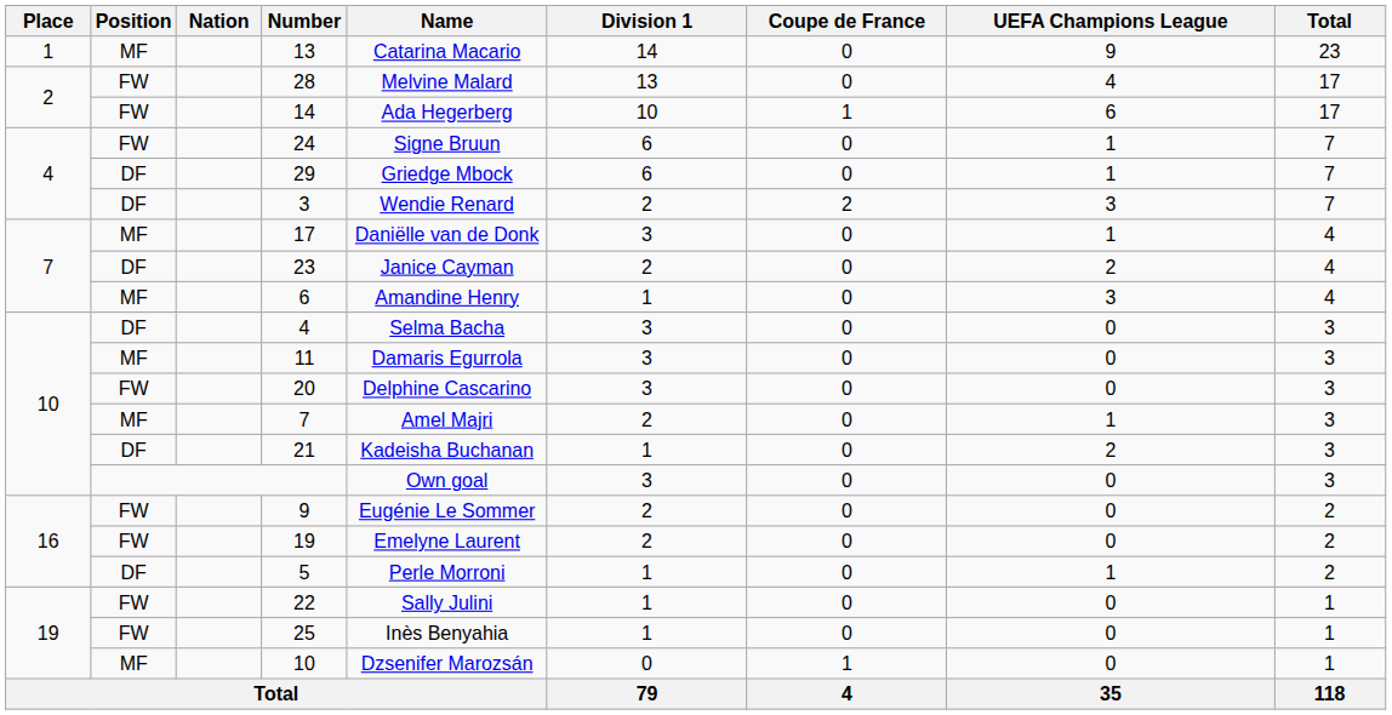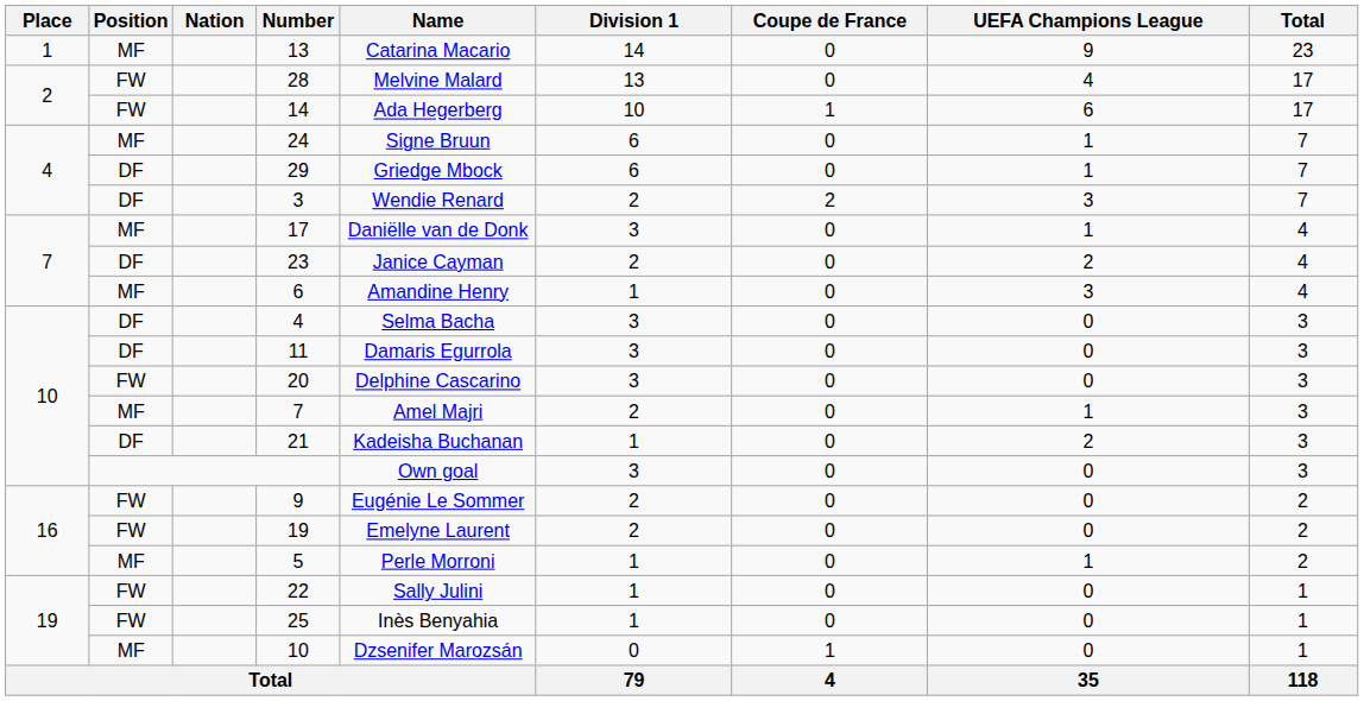 <table class="wikitable" style="font-size: 95%; text-align: center;">
 <tr>
 <th width=60>Place</th>
 <th width=60>Position</th>
 <th width=60>Nation</th>
 <th width=60>Number</th>
 <th width=150>Name</th>
 <th width=150>Division 1</th>
 <th width=150>Coupe de France</th>
 <th width=250>UEFA Champions League</th>
 <th width=80>Total</th>
 </tr>
 <tr>
 <td>1</td>
 <td>MF</td>
 <td></td>
 <td>13</td>
 <td><a href='#'>Catarina Macario</a></td>
 <td>14</td>
 <td>0</td>
 <td>9</td>
 <td>23</td>
 </tr>
 <tr>
 <td rowspan="2">2</td>
 <td>FW</td>
 <td></td>
 <td>28</td>
 <td><a href='#'>Melvine Malard</a></td>
 <td>13</td>
 <td>0</td>
 <td>4</td>
 <td>17</td>
 </tr>
 <tr>
 <td>FW</td>
 <td></td>
 <td>14</td>
 <td><a href='#'>Ada Hegerberg</a></td>
 <td>10</td>
 <td>1</td>
 <td>6</td>
 <td>17</td>
 </tr>
 <tr>
 <td rowspan="3">4</td>
-<td>FW</td>
+<td>MF</td>
 <td></td>
 <td>24</td>
 <td><a href='#'>Signe Bruun</a></td>
 <td>6</td>
 <td>0</td>
 <td>1</td>
 <td>7</td>
 </tr>
 <tr>
 <td>DF</td>
 <td></td>
 <td>29</td>
 <td><a href='#'>Griedge Mbock</a></td>
 <td>6</td>
 <td>0</td>
 <td>1</td>
 <td>7</td>
 </tr>
 <tr>
 <td>DF</td>
 <td></td>
 <td>3</td>
 <td><a href='#'>Wendie Renard</a></td>
 <td>2</td>
 <td>2</td>
 <td>3</td>
 <td>7</td>
 </tr>
 <tr>
 <td rowspan="3">7</td>
 <td>MF</td>
 <td></td>
 <td>17</td>
 <td><a href='#'>Daniëlle van de Donk</a></td>
 <td>3</td>
 <td>0</td>
 <td>1</td>
 <td>4</td>
 </tr>
 <tr>
 <td>DF</td>
 <td></td>
 <td>23</td>
 <td><a href='#'>Janice Cayman</a></td>
 <td>2</td>
 <td>0</td>
 <td>2</td>
 <td>4</td>
 </tr>
 <tr>
 <td>MF</td>
 <td></td>
 <td>6</td>
 <td><a href='#'>Amandine Henry</a></td>
 <td>1</td>
 <td>0</td>
 <td>3</td>
 <td>4</td>
 </tr>
 <tr>
 <td rowspan="6">10</td>
 <td>DF</td>
 <td></td>
 <td>4</td>
 <td><a href='#'>Selma Bacha</a></td>
 <td>3</td>
 <td>0</td>
 <td>0</td>
 <td>3</td>
 </tr>
 <tr>
-<td>MF</td>
+<td>DF</td>
 <td></td>
 <td>11</td>
 <td><a href='#'>Damaris Egurrola</a></td>
 <td>3</td>
 <td>0</td>
 <td>0</td>
 <td>3</td>
 </tr>
 <tr>
 <td>FW</td>
 <td></td>
 <td>20</td>
 <td><a href='#'>Delphine Cascarino</a></td>
 <td>3</td>
 <td>0</td>
 <td>0</td>
 <td>3</td>
 </tr>
 <tr>
 <td>MF</td>
 <td></td>
 <td>7</td>
 <td><a href='#'>Amel Majri</a></td>
 <td>2</td>
 <td>0</td>
 <td>1</td>
 <td>3</td>
 </tr>
 <tr>
 <td>DF</td>
 <td></td>
 <td>21</td>
 <td><a href='#'>Kadeisha Buchanan</a></td>
 <td>1</td>
 <td>0</td>
 <td>2</td>
 <td>3</td>
 </tr>
 <tr>
 <td colspan="3"></td>
 <td><a href='#'>Own goal</a></td>
 <td>3</td>
 <td>0</td>
 <td>0</td>
 <td>3</td>
 </tr>
 <tr>
 <td rowspan="3">16</td>
 <td>FW</td>
 <td></td>
 <td>9</td>
 <td><a href='#'>Eugénie Le Sommer</a></td>
 <td>2</td>
 <td>0</td>
 <td>0</td>
 <td>2</td>
 </tr>
 <tr>
 <td>FW</td>
 <td></td>
 <td>19</td>
 <td><a href='#'>Emelyne Laurent</a></td>
 <td>2</td>
 <td>0</td>
 <td>0</td>
 <td>2</td>
 </tr>
 <tr>
-<td>DF</td>
+<td>MF</td>
 <td></td>
 <td>5</td>
 <td><a href='#'>Perle Morroni</a></td>
 <td>1</td>
 <td>0</td>
 <td>1</td>
 <td>2</td>
 </tr>
 <tr>
 <td rowspan="3">19</td>
 <td>FW</td>
 <td></td>
 <td>22</td>
 <td><a href='#'>Sally Julini</a></td>
 <td>1</td>
 <td>0</td>
 <td>0</td>
 <td>1</td>
 </tr>
 <tr>
 <td>FW</td>
 <td></td>
 <td>25</td>
 <td>Inès Benyahia</td>
 <td>1</td>
 <td>0</td>
 <td>0</td>
 <td>1</td>
 </tr>
 <tr>
 <td>MF</td>
 <td></td>
 <td>10</td>
 <td><a href='#'>Dzsenifer Marozsán</a></td>
 <td>0</td>
 <td>1</td>
 <td>0</td>
 <td>1</td>
 </tr>
 <tr>
 <th colspan=5>Total</th>
 <th>79</th>
 <th>4</th>
 <th>35</th>
 <th>118</th>
 </tr>
 </table>
